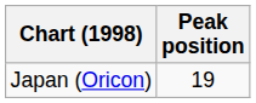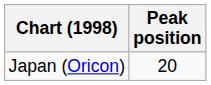 <table class="wikitable sortable plainrowheaders">
 <tr>
 <th scope="col">Chart (1998)</th>
 <th scope="col">Peak<br>position</th>
 </tr>
 <tr>
 <td>Japan (<a href='#'>Oricon</a>)</td>
-<td style="text-align:center;">19</td>
+<td style="text-align:center;">20</td>
 </tr>
 </table>
